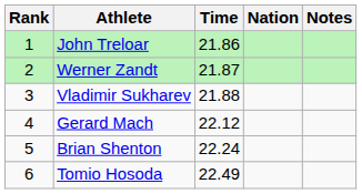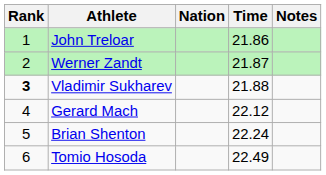 <table class="wikitable sortable" style="text-align:center">
 <tr>
 <th>Rank</th>
 <th>Athlete</th>
+<th>Nation</th>
 <th>Time</th>
-<th>Nation</th>
 <th>Notes</th>
 </tr>
 <tr bgcolor=bbf3bb>
 <td>1</td>
 <td align=left><a href='#'>John Treloar</a></td>
+<td align=left></td>
 <td>21.86</td>
-<td align=left></td>
 <td></td>
 </tr>
 <tr bgcolor=bbf3bb>
 <td>2</td>
 <td align=left><a href='#'>Werner Zandt</a></td>
+<td align=left></td>
 <td>21.87</td>
-<td align=left></td>
 <td></td>
 </tr>
 <tr>
-<td>3</td>
+<td><strong>3</strong></td>
 <td align=left><a href='#'>Vladimir Sukharev</a></td>
+<td align=left></td>
 <td>21.88</td>
-<td align=left></td>
 <td></td>
 </tr>
 <tr>
 <td>4</td>
 <td align=left><a href='#'>Gerard Mach</a></td>
+<td align=left></td>
 <td>22.12</td>
-<td align=left></td>
 <td></td>
 </tr>
 <tr>
 <td>5</td>
 <td align=left><a href='#'>Brian Shenton</a></td>
+<td align=left></td>
 <td>22.24</td>
-<td align=left></td>
 <td></td>
 </tr>
 <tr>
 <td>6</td>
 <td align=left><a href='#'>Tomio Hosoda</a></td>
+<td align=left></td>
 <td>22.49</td>
-<td align=left></td>
 <td></td>
 </tr>
 </table>
